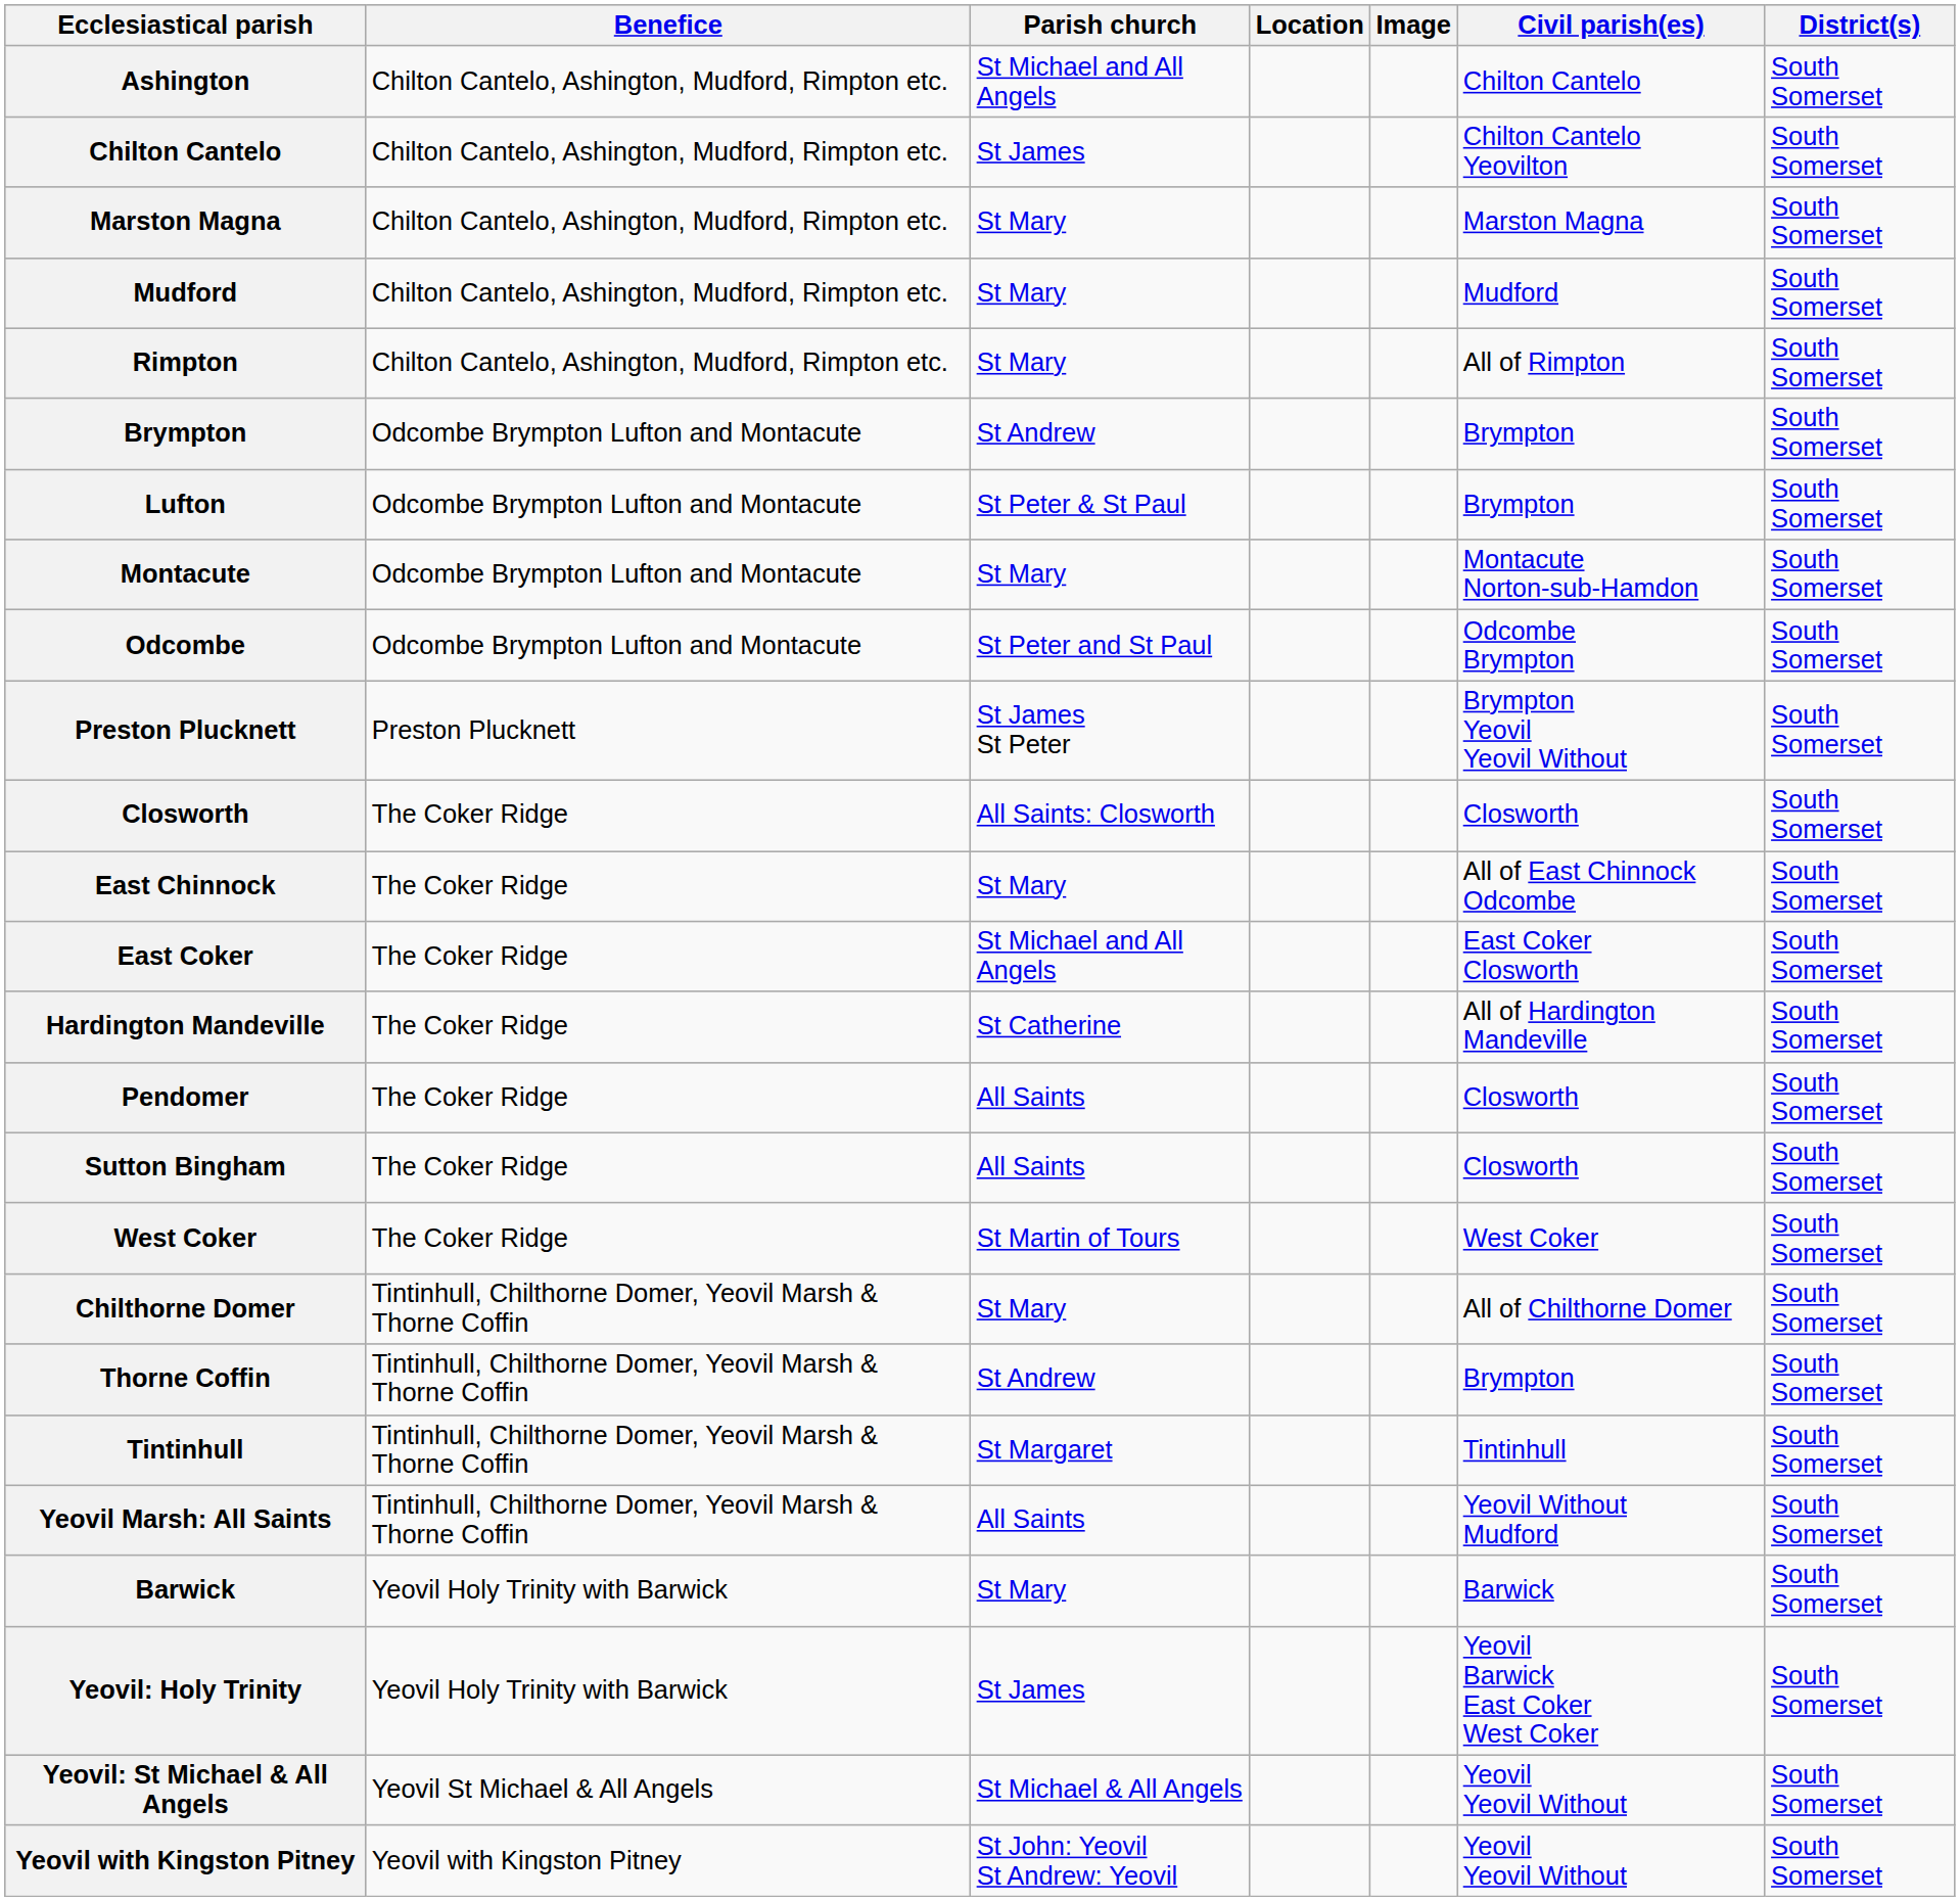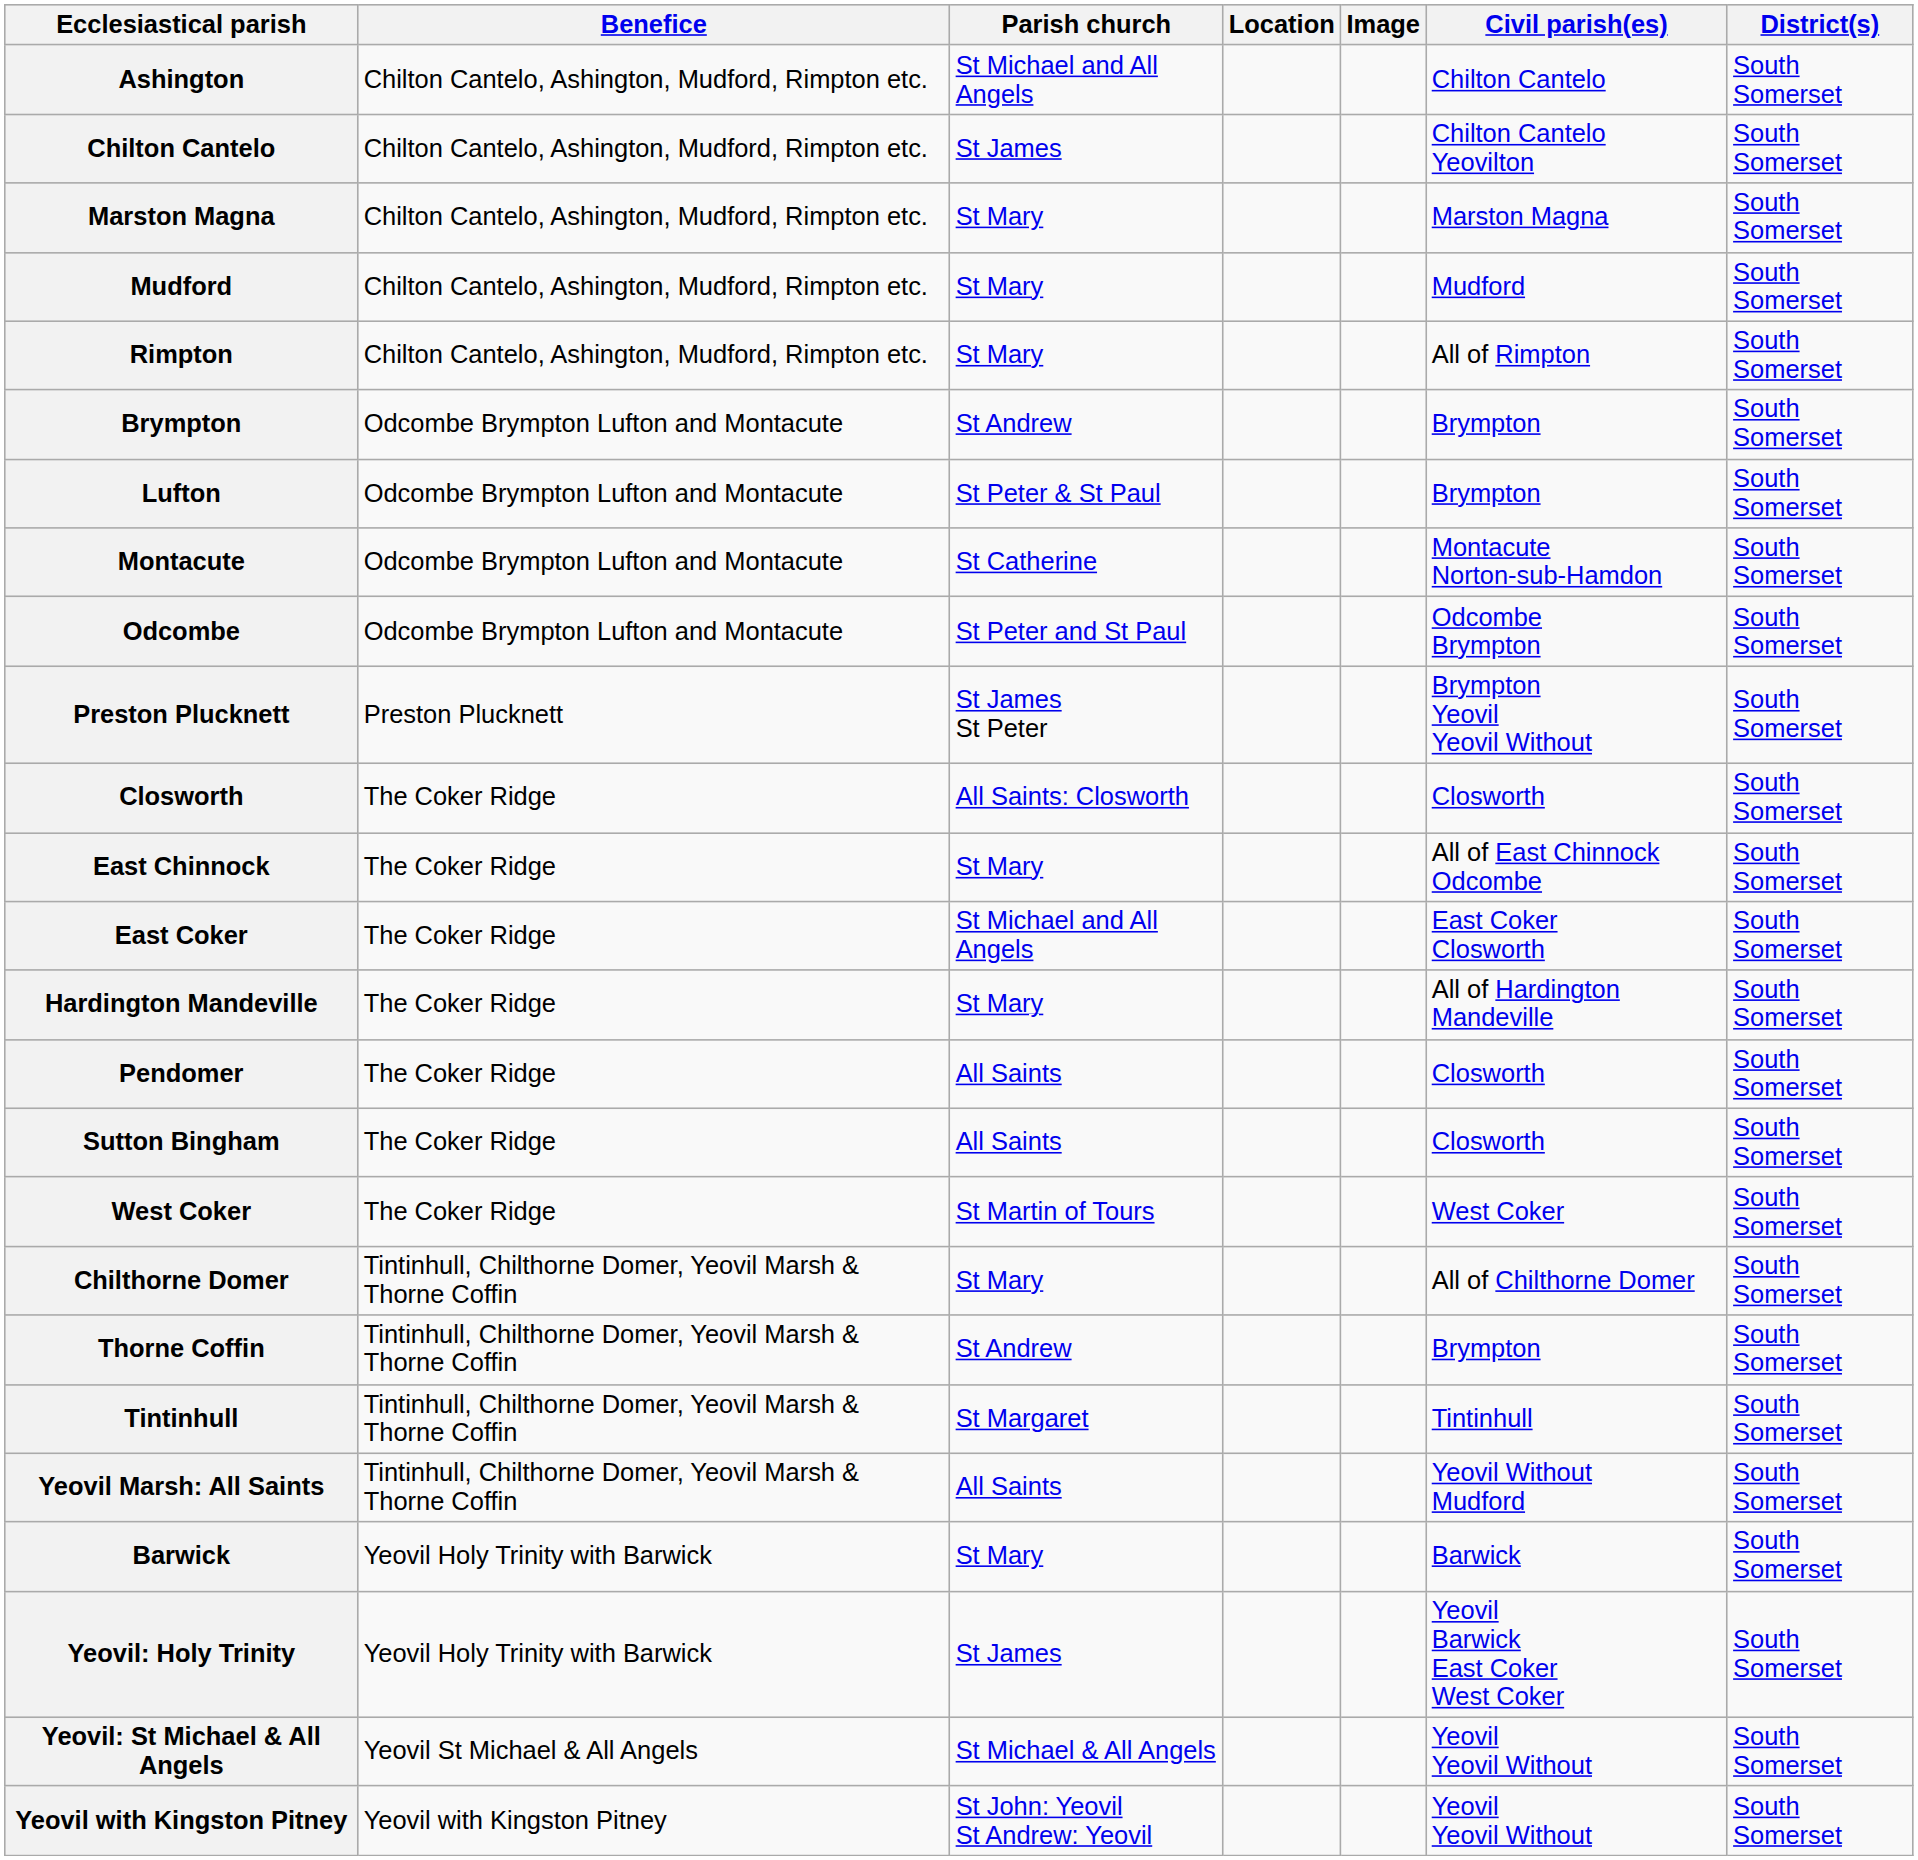 <table class="wikitable sortable" style="width:95%;">
 <tr>
 <th scope="col">Ecclesiastical parish</th>
 <th scope="col"><a href='#'>Benefice</a></th>
 <th scope="col">Parish church</th>
 <th scope="col">Location</th>
 <th scope="col" class="unsortable">Image</th>
 <th scope="col"><a href='#'>Civil parish(es)</a></th>
 <th scope="col"><a href='#'>District(s)</a></th>
 </tr>
 <tr>
 <th scope="row">Ashington</th>
 <td>Chilton Cantelo, Ashington, Mudford, Rimpton etc.</td>
 <td><a href='#'>St Michael and All Angels</a></td>
 <td><small></small></td>
 <td></td>
 <td><a href='#'>Chilton Cantelo</a></td>
 <td><a href='#'>South Somerset</a></td>
 </tr>
 <tr>
 <th scope="row">Chilton Cantelo</th>
 <td>Chilton Cantelo, Ashington, Mudford, Rimpton etc.</td>
 <td><a href='#'>St James</a></td>
 <td><small></small></td>
 <td></td>
 <td><a href='#'>Chilton Cantelo</a><br> <a href='#'>Yeovilton</a></td>
 <td><a href='#'>South Somerset</a></td>
 </tr>
 <tr>
 <th scope="row">Marston Magna</th>
 <td>Chilton Cantelo, Ashington, Mudford, Rimpton etc.</td>
 <td><a href='#'>St Mary</a></td>
 <td><small></small></td>
 <td></td>
 <td><a href='#'>Marston Magna</a></td>
 <td><a href='#'>South Somerset</a></td>
 </tr>
 <tr>
 <th scope="row">Mudford</th>
 <td>Chilton Cantelo, Ashington, Mudford, Rimpton etc.</td>
 <td><a href='#'>St Mary</a></td>
 <td><small></small></td>
 <td></td>
 <td><a href='#'>Mudford</a></td>
 <td><a href='#'>South Somerset</a></td>
 </tr>
 <tr>
 <th scope="row">Rimpton</th>
 <td>Chilton Cantelo, Ashington, Mudford, Rimpton etc.</td>
 <td><a href='#'>St Mary</a></td>
 <td><small></small></td>
 <td></td>
 <td>All of <a href='#'>Rimpton</a></td>
 <td><a href='#'>South Somerset</a></td>
 </tr>
 <tr>
 <th scope="row">Brympton</th>
 <td>Odcombe  Brympton  Lufton and Montacute</td>
 <td><a href='#'>St Andrew</a></td>
 <td><small></small></td>
 <td></td>
 <td><a href='#'>Brympton</a></td>
 <td><a href='#'>South Somerset</a></td>
 </tr>
 <tr>
 <th scope="row">Lufton</th>
 <td>Odcombe  Brympton  Lufton and Montacute</td>
 <td><a href='#'>St Peter & St Paul</a></td>
 <td><small></small></td>
 <td></td>
 <td><a href='#'>Brympton</a></td>
 <td><a href='#'>South Somerset</a></td>
 </tr>
 <tr>
 <th scope="row">Montacute</th>
 <td>Odcombe  Brympton  Lufton and Montacute</td>
-<td><a href='#'>St Mary</a></td>
+<td><a href='#'>St Catherine</a></td>
 <td><small></small></td>
 <td></td>
 <td><a href='#'>Montacute</a><br> <a href='#'>Norton-sub-Hamdon</a></td>
 <td><a href='#'>South Somerset</a></td>
 </tr>
 <tr>
 <th scope="row">Odcombe</th>
 <td>Odcombe  Brympton  Lufton and Montacute</td>
 <td><a href='#'>St Peter and St Paul</a></td>
 <td><small></small></td>
 <td></td>
 <td><a href='#'>Odcombe</a><br> <a href='#'>Brympton</a></td>
 <td><a href='#'>South Somerset</a></td>
 </tr>
 <tr>
 <th scope="row">Preston Plucknett</th>
 <td>Preston Plucknett</td>
 <td><a href='#'>St James</a><br>St Peter</td>
 <td><small></small></td>
 <td></td>
 <td><a href='#'>Brympton</a><br> <a href='#'>Yeovil</a><br> <a href='#'>Yeovil Without</a></td>
 <td><a href='#'>South Somerset</a></td>
 </tr>
 <tr>
 <th scope="row">Closworth</th>
 <td>The Coker Ridge</td>
 <td><a href='#'>All Saints: Closworth</a></td>
 <td><small></small></td>
 <td></td>
 <td><a href='#'>Closworth</a></td>
 <td><a href='#'>South Somerset</a></td>
 </tr>
 <tr>
 <th scope="row">East Chinnock</th>
 <td>The Coker Ridge</td>
 <td><a href='#'>St Mary</a></td>
 <td><small></small></td>
 <td></td>
 <td>All of <a href='#'>East Chinnock</a><br> <a href='#'>Odcombe</a></td>
 <td><a href='#'>South Somerset</a></td>
 </tr>
 <tr>
 <th scope="row">East Coker</th>
 <td>The Coker Ridge</td>
 <td><a href='#'>St Michael and All Angels</a></td>
 <td><small></small></td>
 <td></td>
 <td><a href='#'>East Coker</a><br> <a href='#'>Closworth</a></td>
 <td><a href='#'>South Somerset</a></td>
 </tr>
 <tr>
 <th scope="row">Hardington Mandeville</th>
 <td>The Coker Ridge</td>
-<td><a href='#'>St Catherine</a></td>
+<td><a href='#'>St Mary</a></td>
 <td><small></small></td>
 <td></td>
 <td>All of <a href='#'>Hardington Mandeville</a></td>
 <td><a href='#'>South Somerset</a></td>
 </tr>
 <tr>
 <th scope="row">Pendomer</th>
 <td>The Coker Ridge</td>
 <td><a href='#'>All Saints</a></td>
 <td><small></small></td>
 <td></td>
 <td><a href='#'>Closworth</a></td>
 <td><a href='#'>South Somerset</a></td>
 </tr>
 <tr>
 <th scope="row">Sutton Bingham</th>
 <td>The Coker Ridge</td>
 <td><a href='#'>All Saints</a></td>
 <td><small></small></td>
 <td></td>
 <td><a href='#'>Closworth</a></td>
 <td><a href='#'>South Somerset</a></td>
 </tr>
 <tr>
 <th scope="row">West Coker</th>
 <td>The Coker Ridge</td>
 <td><a href='#'>St Martin of Tours</a></td>
 <td><small></small></td>
 <td></td>
 <td><a href='#'>West Coker</a></td>
 <td><a href='#'>South Somerset</a></td>
 </tr>
 <tr>
 <th scope="row">Chilthorne Domer</th>
 <td>Tintinhull, Chilthorne Domer, Yeovil Marsh & Thorne Coffin</td>
 <td><a href='#'>St Mary</a></td>
 <td><small></small></td>
 <td></td>
 <td>All of <a href='#'>Chilthorne Domer</a></td>
 <td><a href='#'>South Somerset</a></td>
 </tr>
 <tr>
 <th scope="row">Thorne Coffin</th>
 <td>Tintinhull, Chilthorne Domer, Yeovil Marsh & Thorne Coffin</td>
 <td><a href='#'>St Andrew</a></td>
 <td><small></small></td>
 <td></td>
 <td><a href='#'>Brympton</a></td>
 <td><a href='#'>South Somerset</a></td>
 </tr>
 <tr>
 <th scope="row">Tintinhull</th>
 <td>Tintinhull, Chilthorne Domer, Yeovil Marsh & Thorne Coffin</td>
 <td><a href='#'>St Margaret</a></td>
 <td><small></small></td>
 <td></td>
 <td><a href='#'>Tintinhull</a></td>
 <td><a href='#'>South Somerset</a></td>
 </tr>
 <tr>
 <th scope="row">Yeovil Marsh: All Saints</th>
 <td>Tintinhull, Chilthorne Domer, Yeovil Marsh & Thorne Coffin</td>
 <td><a href='#'>All Saints</a></td>
 <td><small></small></td>
 <td></td>
 <td><a href='#'>Yeovil Without</a><br> <a href='#'>Mudford</a></td>
 <td><a href='#'>South Somerset</a></td>
 </tr>
 <tr>
 <th scope="row">Barwick</th>
 <td>Yeovil Holy Trinity with Barwick</td>
 <td><a href='#'>St Mary</a></td>
 <td><small></small></td>
 <td></td>
 <td><a href='#'>Barwick</a></td>
 <td><a href='#'>South Somerset</a></td>
 </tr>
 <tr>
 <th scope="row">Yeovil: Holy Trinity</th>
 <td>Yeovil Holy Trinity with Barwick</td>
 <td><a href='#'>St James</a></td>
 <td><small></small></td>
 <td></td>
 <td><a href='#'>Yeovil</a><br> <a href='#'>Barwick</a><br> <a href='#'>East Coker</a><br> <a href='#'>West Coker</a></td>
 <td><a href='#'>South Somerset</a></td>
 </tr>
 <tr>
 <th scope="row">Yeovil: St Michael & All Angels</th>
 <td>Yeovil St Michael & All Angels</td>
 <td><a href='#'>St Michael & All Angels</a></td>
 <td><small></small></td>
 <td></td>
 <td><a href='#'>Yeovil</a><br> <a href='#'>Yeovil Without</a></td>
 <td><a href='#'>South Somerset</a></td>
 </tr>
 <tr>
 <th scope="row">Yeovil with Kingston Pitney</th>
 <td>Yeovil with Kingston Pitney</td>
 <td><a href='#'>St John: Yeovil</a><br><a href='#'>St Andrew: Yeovil</a></td>
 <td><small></small></td>
 <td></td>
 <td><a href='#'>Yeovil</a><br> <a href='#'>Yeovil Without</a></td>
 <td><a href='#'>South Somerset</a></td>
 </tr>
 </table>
